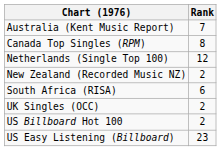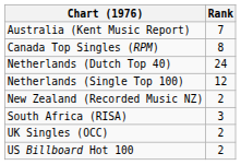 <table class="wikitable sortable" style="text-align:center;">
 <tr>
 <th>Chart (1976)</th>
 <th>Rank</th>
 </tr>
 <tr>
 <td style="text-align:left;">Australia (Kent Music Report)</td>
 <td>7</td>
 </tr>
 <tr>
 <td style="text-align:left;">Canada Top Singles (<em>RPM</em>)</td>
 <td>8</td>
 </tr>
 <tr>
+<td style="text-align:left;">Netherlands (Dutch Top 40)</td>
+<td style="text-align:center;">24</td>
+</tr>
+<tr>
 <td style="text-align:left;">Netherlands (Single Top 100)</td>
 <td style="text-align:center;">12</td>
 </tr>
 <tr>
 <td style="text-align:left;">New Zealand (Recorded Music NZ)</td>
 <td>2</td>
 </tr>
 <tr>
 <td style="text-align:left;">South Africa (RISA)</td>
-<td>6</td>
+<td>3</td>
 </tr>
 <tr>
 <td style="text-align:left;">UK Singles (OCC)</td>
 <td>2</td>
 </tr>
 <tr>
 <td style="text-align:left;">US <em>Billboard</em> Hot 100</td>
 <td>2</td>
 </tr>
-<tr>
-<td style="text-align:left;">US Easy Listening (<em>Billboard</em>)</td>
-<td style="text-align:center;">23</td>
-</tr>
 </table>
